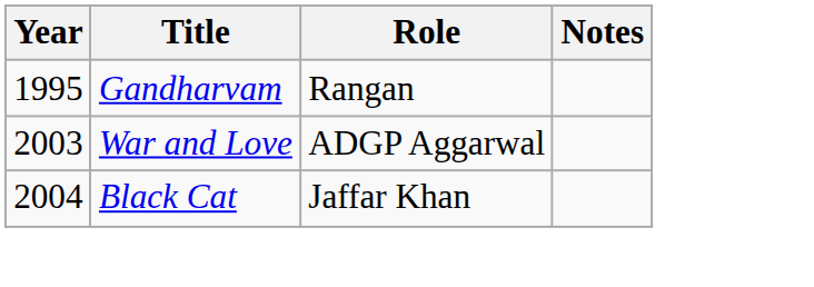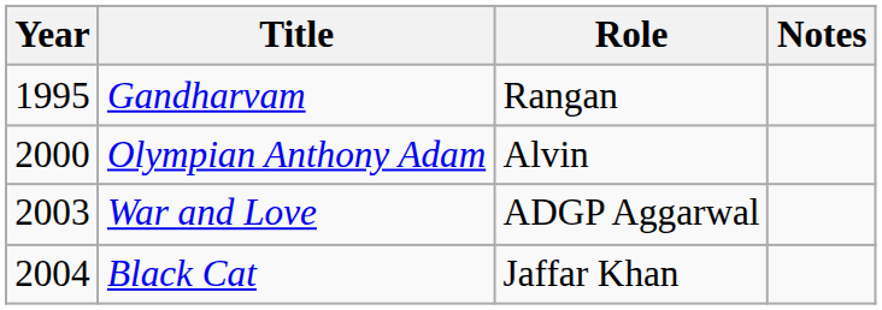 <table class="wikitable sortable">
 <tr>
 <th scope="col">Year</th>
 <th scope="col">Title</th>
 <th scope="col">Role</th>
 <th scope="col" class="unsortable">Notes</th>
 </tr>
 <tr |->
 <td>1995</td>
 <td><em><a href='#'>Gandharvam</a></em></td>
 <td>Rangan</td>
+<td></td>
+</tr>
+<tr>
+<td>2000</td>
+<td><em><a href='#'>Olympian Anthony Adam</a></em></td>
+<td>Alvin</td>
 <td></td>
 </tr>
 <tr>
 <td>2003</td>
 <td><em><a href='#'>War and Love</a></em></td>
 <td>ADGP Aggarwal</td>
 <td></td>
 </tr>
 <tr>
 <td>2004</td>
 <td><em><a href='#'>Black Cat</a></em></td>
 <td>Jaffar Khan</td>
 <td></td>
 </tr>
 </table>
